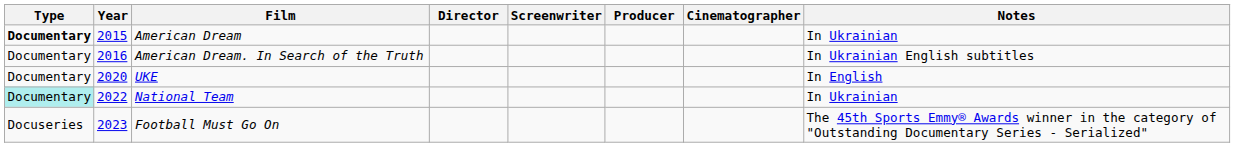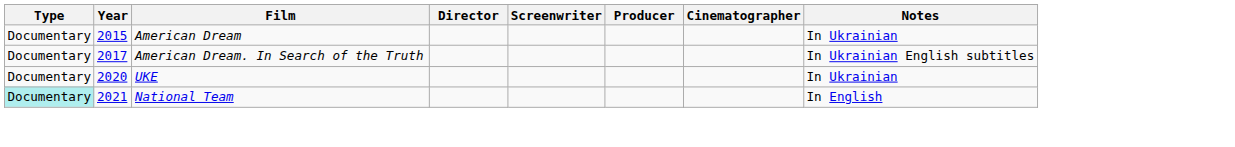 <table class="wikitable" style="margin-right: 0;">
 <tr>
 <th rowspan="2" width="33">Type</th>
 <th rowspan="2" width="33">Year</th>
 <th rowspan="2" width="300">Film</th>
 </tr>
 <tr>
 <th width="75">Director</th>
 <th width="75">Screenwriter</th>
 <th width="75">Producer</th>
 <th width="75">Cinematographer</th>
 <th>Notes</th>
 </tr>
 <tr>
-<td><strong>Documentary</strong></td>
+<td>Documentary</td>
 <td><a href='#'>2015</a></td>
 <td><em>American Dream</em></td>
 <td></td>
 <td></td>
 <td></td>
 <td></td>
 <td>In <a href='#'>Ukrainian</a></td>
 </tr>
 <tr>
 <td>Documentary</td>
-<td><a href='#'>2016</a></td>
+<td><a href='#'>2017</a></td>
 <td><em>American Dream. In Search of the Truth</em></td>
 <td></td>
 <td></td>
 <td></td>
 <td></td>
 <td>In <a href='#'>Ukrainian</a> English subtitles</td>
 </tr>
 <tr>
 <td>Documentary</td>
 <td><a href='#'>2020</a></td>
 <td><em><a href='#'>UKE</a></em></td>
 <td></td>
 <td></td>
 <td></td>
 <td></td>
-<td>In <a href='#'>English</a></td>
+<td>In <a href='#'>Ukrainian</a></td>
 </tr>
 <tr>
 <td style="background: paleturquoise;">Documentary</td>
-<td><a href='#'>2022</a></td>
+<td><a href='#'>2021</a></td>
 <td><em><a href='#'>National Team</a></em></td>
 <td></td>
 <td></td>
 <td></td>
 <td></td>
-<td>In <a href='#'>Ukrainian</a></td>
-</tr>
-<tr>
-<td>Docuseries</td>
-<td><a href='#'>2023</a></td>
-<td><em>Football Must Go On</em></td>
-<td></td>
-<td></td>
-<td></td>
-<td></td>
-<td>The <a href='#'>45th Sports Emmy® Awards</a> winner in the category of "Outstanding Documentary Series - Serialized"</td>
+<td>In <a href='#'>English</a></td>
 </tr>
 </table>
